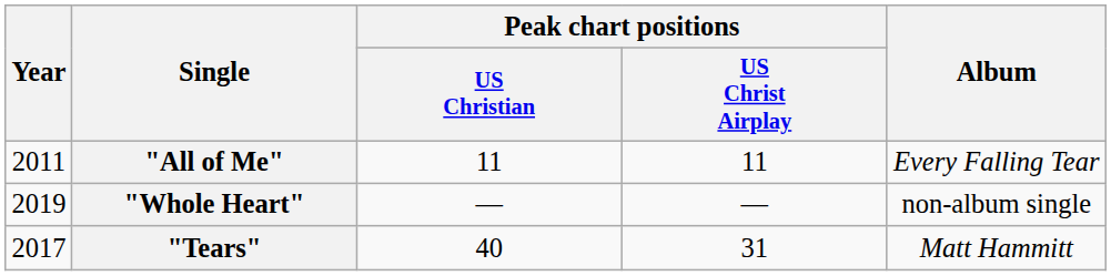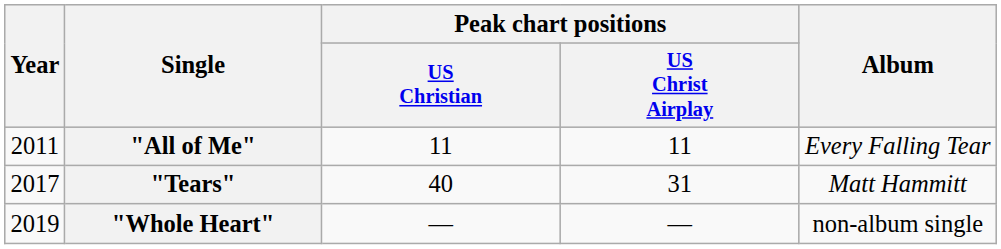 <table class="wikitable plainrowheaders" style="text-align:center;">
 <tr>
 <th rowspan="2">Year</th>
 <th rowspan="2" style="width:10em;">Single</th>
 <th colspan="2">Peak chart positions</th>
 <th rowspan="2">Album</th>
 </tr>
 <tr style="font-size:smaller;">
 <th width="150"><a href='#'>US<br>Christian</a></th>
 <th width="150"><a href='#'>US<br>Christ<br>Airplay</a></th>
 </tr>
 <tr>
 <td>2011</td>
 <th scope="row">"All of Me"</th>
 <td>11</td>
 <td>11</td>
 <td><em>Every Falling Tear</em></td>
 </tr>
 <tr>
+<td>2017</td>
+<th scope="row">"Tears"</th>
+<td>40</td>
+<td>31</td>
+<td><em>Matt Hammitt</em></td>
+</tr>
+<tr>
 <td>2019</td>
 <th scope="row">"Whole Heart"<br></th>
 <td>—</td>
 <td>—</td>
 <td>non-album single</td>
 </tr>
-<tr>
-<td>2017</td>
-<th scope="row">"Tears"</th>
-<td>40</td>
-<td>31</td>
-<td><em>Matt Hammitt</em></td>
-</tr>
 </table>
